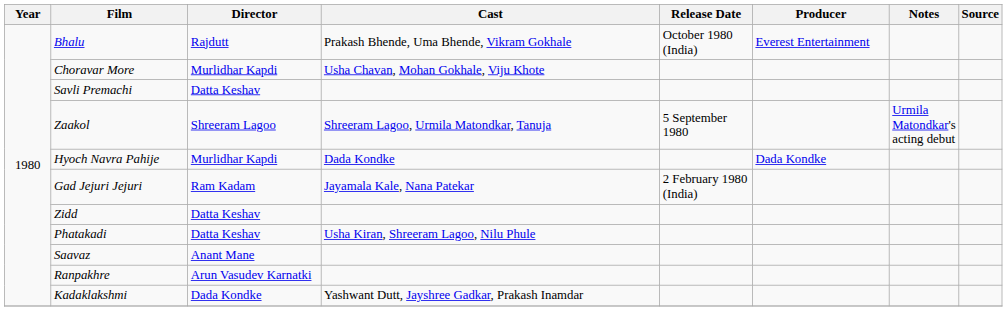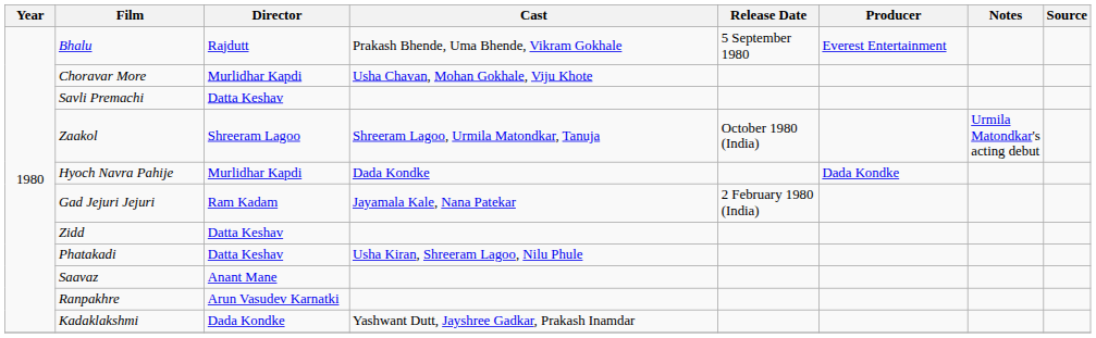 <table class ="wikitable sortable collapsible">
 <tr>
 <th style="width: 05%;">Year</th>
 <th style="width: 15%;">Film</th>
 <th style="width: 15%;">Director</th>
 <th style="width: 40%;" class="unsortable">Cast</th>
 <th style="width: 10%;">Release Date</th>
 <th style="width: 15%;" class="unsortable">Producer</th>
 <th style="width: 15%;" class="unsortable">Notes</th>
 <th style="width: 15%;" class="unsortable">Source</th>
 </tr>
 <tr>
 <td rowspan=11 align="center">1980</td>
 <td><em><a href='#'>Bhalu</a></em></td>
 <td><a href='#'>Rajdutt</a></td>
 <td>Prakash Bhende, Uma Bhende, <a href='#'>Vikram Gokhale</a></td>
-<td>October 1980 (India)</td>
+<td>5 September 1980</td>
 <td><a href='#'>Everest Entertainment</a></td>
 <td></td>
 <td></td>
 </tr>
 <tr>
 <td><em>Choravar More</em></td>
 <td><a href='#'>Murlidhar Kapdi</a></td>
 <td><a href='#'>Usha Chavan</a>, <a href='#'>Mohan Gokhale</a>, <a href='#'>Viju Khote</a></td>
 <td></td>
 <td></td>
 <td></td>
 <td></td>
 </tr>
 <tr>
 <td><em>Savli Premachi</em></td>
 <td><a href='#'>Datta Keshav</a></td>
 <td></td>
 <td></td>
 <td></td>
 <td></td>
 <td></td>
 </tr>
 <tr>
 <td><em>Zaakol</em></td>
 <td><a href='#'>Shreeram Lagoo</a></td>
 <td><a href='#'>Shreeram Lagoo</a>, <a href='#'>Urmila Matondkar</a>, <a href='#'>Tanuja</a></td>
-<td>5 September 1980</td>
+<td>October 1980 (India)</td>
 <td></td>
 <td><a href='#'>Urmila Matondkar</a>'s acting debut</td>
 <td></td>
 </tr>
 <tr>
 <td><em>Hyoch Navra Pahije</em></td>
 <td><a href='#'>Murlidhar Kapdi</a></td>
 <td><a href='#'>Dada Kondke</a></td>
 <td></td>
 <td><a href='#'>Dada Kondke</a></td>
 <td></td>
 <td></td>
 </tr>
 <tr>
 <td><em>Gad Jejuri Jejuri</em></td>
 <td><a href='#'>Ram Kadam</a></td>
 <td><a href='#'>Jayamala Kale</a>, <a href='#'>Nana Patekar</a></td>
 <td>2 February 1980 (India)</td>
 <td></td>
 <td></td>
 <td></td>
 </tr>
 <tr>
 <td><em>Zidd </em></td>
 <td><a href='#'>Datta Keshav</a></td>
 <td></td>
 <td></td>
 <td></td>
 <td></td>
 <td></td>
 </tr>
 <tr>
 <td><em>Phatakadi </em></td>
 <td><a href='#'>Datta Keshav</a></td>
 <td><a href='#'>Usha Kiran</a>, <a href='#'>Shreeram Lagoo</a>, <a href='#'>Nilu Phule</a></td>
 <td></td>
 <td></td>
 <td></td>
 <td></td>
 </tr>
 <tr>
 <td><em>Saavaz </em></td>
 <td><a href='#'>Anant Mane</a></td>
 <td></td>
 <td></td>
 <td></td>
 <td></td>
 <td></td>
 </tr>
 <tr>
 <td><em>Ranpakhre </em></td>
 <td><a href='#'>Arun Vasudev Karnatki</a></td>
 <td></td>
 <td></td>
 <td></td>
 <td></td>
 <td></td>
 </tr>
 <tr>
 <td><em>Kadaklakshmi </em></td>
 <td><a href='#'>Dada Kondke</a></td>
 <td>Yashwant Dutt, <a href='#'>Jayshree Gadkar</a>, Prakash Inamdar</td>
 <td></td>
 <td></td>
 <td></td>
 <td></td>
 </tr>
 <tr>
 </tr>
 </table>
